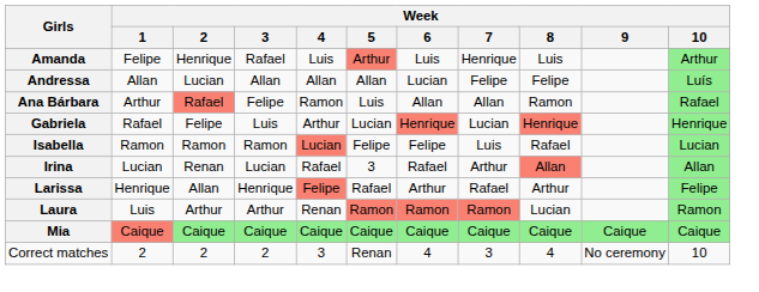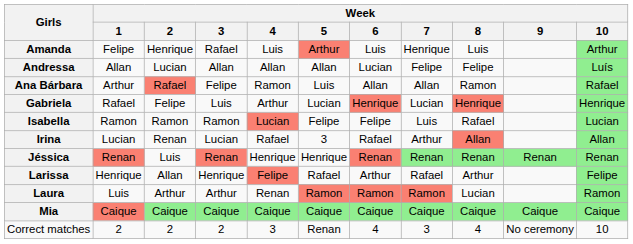 <table class="wikitable" style="text-align:center">
 <tr>
 <th rowspan="2">Girls</th>
 <th colspan="10">Week</th>
 </tr>
 <tr>
 <th>1</th>
 <th>2</th>
 <th>3</th>
 <th>4</th>
 <th>5</th>
 <th>6</th>
 <th>7</th>
 <th>8</th>
 <th>9</th>
 <th>10</th>
 </tr>
 <tr>
 <th>Amanda</th>
 <td>Felipe</td>
 <td>Henrique</td>
 <td>Rafael</td>
 <td>Luis</td>
 <td style="background:Salmon">Arthur</td>
 <td>Luis</td>
 <td>Henrique</td>
 <td>Luis</td>
 <td></td>
 <td style="background:lightgreen">Arthur</td>
 </tr>
 <tr>
 <th>Andressa</th>
 <td>Allan</td>
 <td>Lucian</td>
 <td>Allan</td>
 <td>Allan</td>
 <td>Allan</td>
 <td>Lucian</td>
 <td>Felipe</td>
 <td>Felipe</td>
 <td></td>
 <td style="background:lightgreen">Luís</td>
 </tr>
 <tr>
 <th>Ana Bárbara</th>
 <td>Arthur</td>
 <td style="background:Salmon">Rafael</td>
 <td>Felipe</td>
 <td>Ramon</td>
 <td>Luis</td>
 <td>Allan</td>
 <td>Allan</td>
 <td>Ramon</td>
 <td></td>
 <td style="background:lightgreen">Rafael</td>
 </tr>
 <tr>
 <th>Gabriela</th>
 <td>Rafael</td>
 <td>Felipe</td>
 <td>Luis</td>
 <td>Arthur</td>
 <td>Lucian</td>
 <td style="background:Salmon">Henrique</td>
 <td>Lucian</td>
 <td style="background:Salmon">Henrique</td>
 <td></td>
 <td style="background:lightgreen">Henrique</td>
 </tr>
 <tr>
 <th>Isabella</th>
 <td>Ramon</td>
 <td>Ramon</td>
 <td>Ramon</td>
 <td style="background:Salmon">Lucian</td>
 <td>Felipe</td>
 <td>Felipe</td>
 <td>Luis</td>
 <td>Rafael</td>
 <td></td>
 <td style="background:lightgreen">Lucian</td>
 </tr>
 <tr>
 <th>Irina</th>
 <td>Lucian</td>
 <td>Renan</td>
 <td>Lucian</td>
 <td>Rafael</td>
 <td>3</td>
 <td>Rafael</td>
 <td>Arthur</td>
 <td style="background:Salmon">Allan</td>
 <td></td>
 <td style="background:lightgreen">Allan</td>
 </tr>
 <tr>
+<th>Jéssica</th>
+<td style="background:Salmon">Renan</td>
+<td>Luis</td>
+<td style="background:Salmon">Renan</td>
+<td>Henrique</td>
+<td>Henrique</td>
+<td style="background:Salmon">Renan</td>
+<td style="background:lightgreen">Renan</td>
+<td style="background:lightgreen">Renan</td>
+<td style="background:lightgreen">Renan</td>
+<td style="background:lightgreen">Renan</td>
+</tr>
+<tr>
 <th>Larissa</th>
 <td>Henrique</td>
 <td>Allan</td>
 <td>Henrique</td>
 <td style="background:Salmon">Felipe</td>
 <td>Rafael</td>
 <td>Arthur</td>
 <td>Rafael</td>
 <td>Arthur</td>
 <td></td>
 <td style="background:lightgreen">Felipe</td>
 </tr>
 <tr>
 <th>Laura</th>
 <td>Luis</td>
 <td>Arthur</td>
 <td>Arthur</td>
 <td>Renan</td>
 <td style="background:Salmon">Ramon</td>
 <td style="background:Salmon">Ramon</td>
 <td style="background:Salmon">Ramon</td>
 <td>Lucian</td>
 <td></td>
 <td style="background:lightgreen">Ramon</td>
 </tr>
 <tr>
 <th>Mia</th>
 <td style="background:Salmon">Caique</td>
 <td style="background:lightgreen">Caique</td>
 <td style="background:lightgreen">Caique</td>
 <td style="background:lightgreen">Caique</td>
 <td style="background:lightgreen">Caique</td>
 <td style="background:lightgreen">Caique</td>
 <td style="background:lightgreen">Caique</td>
 <td style="background:lightgreen">Caique</td>
 <td style="background:lightgreen">Caique</td>
 <td style="background:lightgreen">Caique</td>
 </tr>
 <tr>
 <td>Correct matches</td>
 <td>2</td>
 <td>2</td>
 <td>2</td>
 <td>3</td>
 <td>Renan</td>
 <td>4</td>
 <td>3</td>
 <td>4</td>
 <td>No ceremony</td>
 <td>10</td>
 </tr>
 </table>
